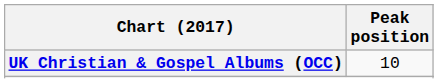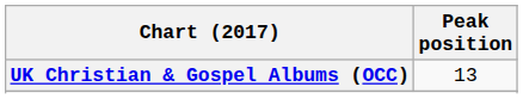 <table class="wikitable plainrowheaders sortable" style="text-align:center;">
 <tr>
 <th scope="col">Chart (2017)</th>
 <th scope="col">Peak<br>position</th>
 </tr>
 <tr>
 <th scope="row"><a href='#'>UK Christian & Gospel Albums</a> (<a href='#'>OCC</a>)</th>
-<td align="center">10</td>
+<td align="center">13</td>
 </tr>
 <tr>
 </tr>
 <tr>
 </tr>
 <tr>
 </tr>
 </table>
